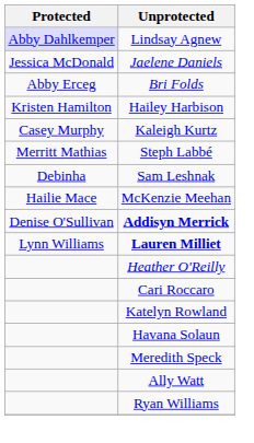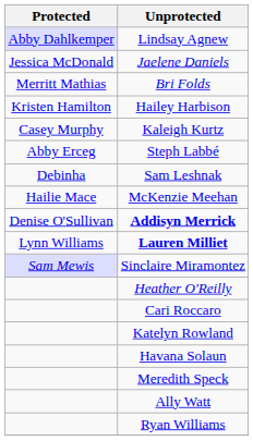 <table class="wikitable" style="text-align:center">
 <tr>
 <th scope="col">Protected</th>
 <th scope="col">Unprotected</th>
 </tr>
 <tr>
 <td style="background:#ddf;"><a href='#'>Abby Dahlkemper</a></td>
 <td><a href='#'>Lindsay Agnew</a></td>
 </tr>
 <tr>
 <td><a href='#'>Jessica McDonald</a></td>
 <td><em><a href='#'>Jaelene Daniels</a></em></td>
 </tr>
 <tr>
-<td><a href='#'>Abby Erceg</a></td>
+<td><a href='#'>Merritt Mathias</a></td>
 <td><em><a href='#'>Bri Folds</a></em></td>
 </tr>
 <tr>
 <td><a href='#'>Kristen Hamilton</a></td>
 <td><a href='#'>Hailey Harbison</a></td>
 </tr>
 <tr>
 <td><a href='#'>Casey Murphy</a></td>
 <td><a href='#'>Kaleigh Kurtz</a></td>
 </tr>
 <tr>
-<td><a href='#'>Merritt Mathias</a></td>
+<td><a href='#'>Abby Erceg</a></td>
 <td><a href='#'>Steph Labbé</a></td>
 </tr>
 <tr>
 <td><a href='#'>Debinha</a></td>
 <td><a href='#'>Sam Leshnak</a></td>
 </tr>
 <tr>
 <td><a href='#'>Hailie Mace</a></td>
 <td><a href='#'>McKenzie Meehan</a></td>
 </tr>
 <tr>
 <td><a href='#'>Denise O'Sullivan</a></td>
 <td><strong><a href='#'>Addisyn Merrick</a></strong></td>
 </tr>
 <tr>
 <td><a href='#'>Lynn Williams</a></td>
 <td><strong><a href='#'>Lauren Milliet</a></strong></td>
+</tr>
+<tr>
+<td style="background:#ddf;"><em><a href='#'>Sam Mewis</a></em></td>
+<td><a href='#'>Sinclaire Miramontez</a></td>
 </tr>
 <tr>
 <td></td>
 <td><em><a href='#'>Heather O'Reilly</a></em></td>
 </tr>
 <tr>
 <td></td>
 <td><a href='#'>Cari Roccaro</a></td>
 </tr>
 <tr>
 <td></td>
 <td><a href='#'>Katelyn Rowland</a></td>
 </tr>
 <tr>
 <td></td>
 <td><a href='#'>Havana Solaun</a></td>
 </tr>
 <tr>
 <td></td>
 <td><a href='#'>Meredith Speck</a></td>
 </tr>
 <tr>
 <td></td>
 <td><a href='#'>Ally Watt</a></td>
 </tr>
 <tr>
 <td></td>
 <td><a href='#'>Ryan Williams</a></td>
 </tr>
 <tr>
 </tr>
 </table>
